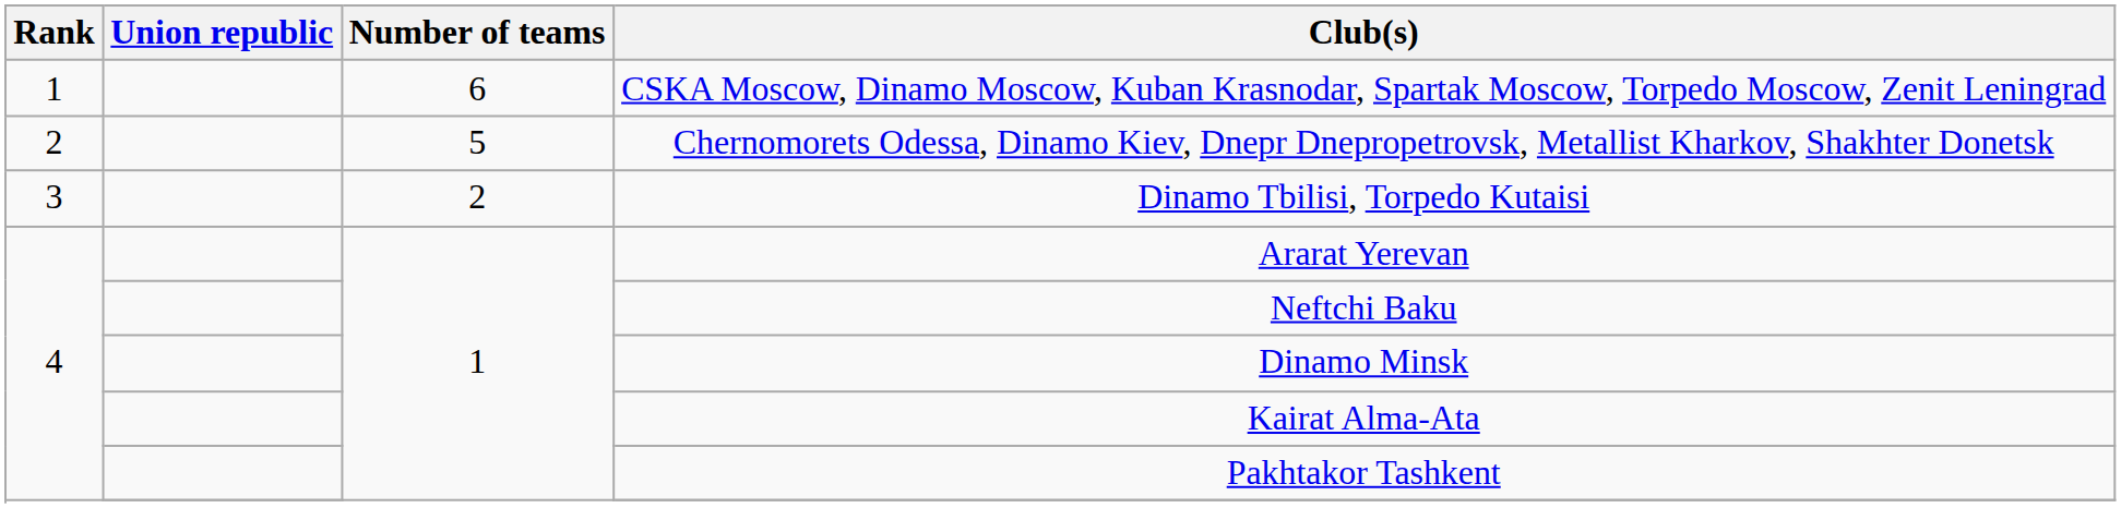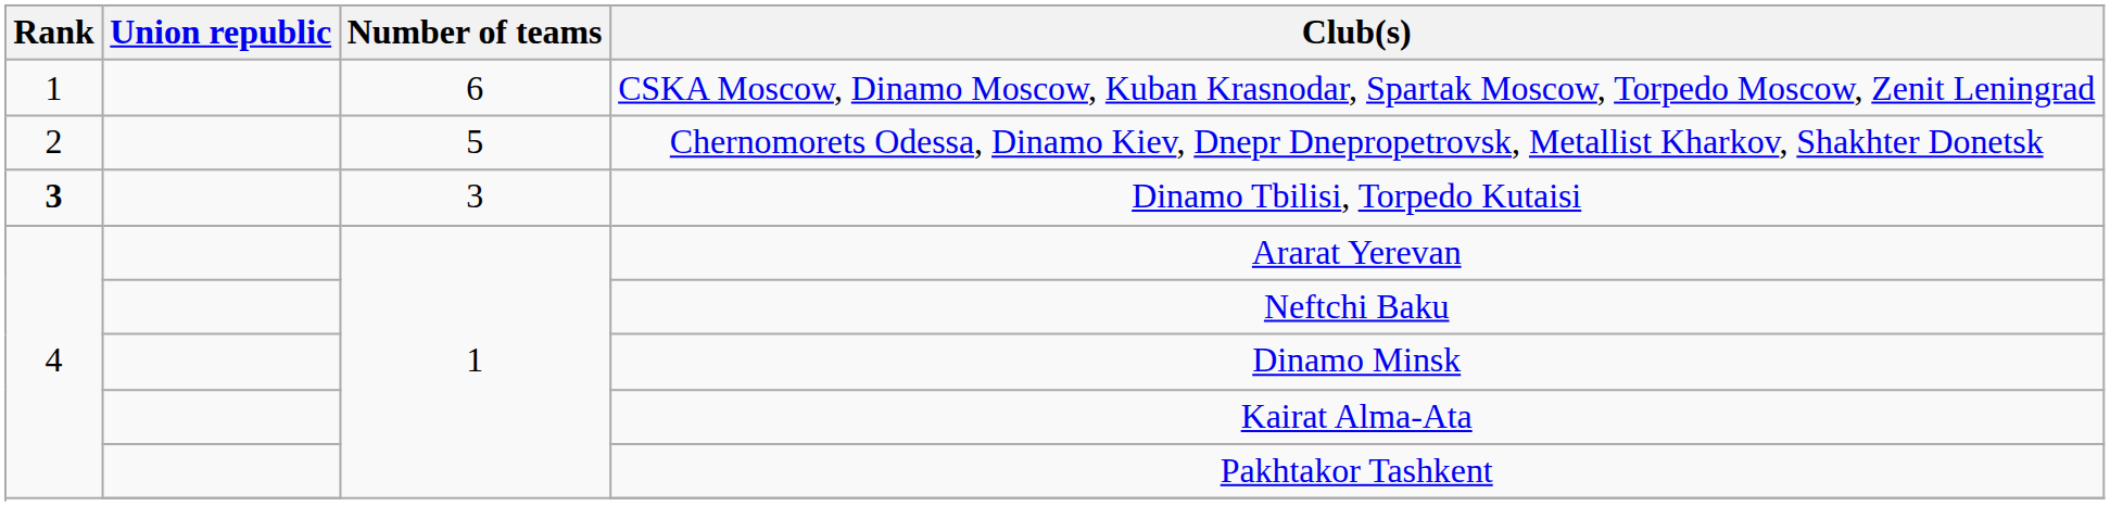 <table class="wikitable">
 <tr>
 <th>Rank</th>
 <th><a href='#'>Union republic</a></th>
 <th>Number of teams</th>
 <th>Club(s)</th>
 </tr>
 <tr>
 <td align="center" rowspan=1>1</td>
 <td></td>
 <td align="center" rowspan=1>6</td>
 <td align="center"><a href='#'>CSKA Moscow</a>, <a href='#'>Dinamo Moscow</a>, <a href='#'>Kuban Krasnodar</a>, <a href='#'>Spartak Moscow</a>, <a href='#'>Torpedo Moscow</a>, <a href='#'>Zenit Leningrad</a></td>
 </tr>
 <tr>
 <td align="center" rowspan=1>2</td>
 <td></td>
 <td align="center" rowspan=1>5</td>
 <td align="center"><a href='#'>Chernomorets Odessa</a>, <a href='#'>Dinamo Kiev</a>, <a href='#'>Dnepr Dnepropetrovsk</a>, <a href='#'>Metallist Kharkov</a>, <a href='#'>Shakhter Donetsk</a></td>
 </tr>
 <tr>
+<td align="center" rowspan=1><strong>3</strong></td>
+<td></td>
 <td align="center" rowspan=1>3</td>
-<td></td>
-<td align="center" rowspan=1>2</td>
 <td align="center"><a href='#'>Dinamo Tbilisi</a>, <a href='#'>Torpedo Kutaisi</a></td>
 </tr>
 <tr>
 <td align="center" rowspan=7>4</td>
 <td></td>
 <td align="center" rowspan=7>1</td>
 <td align="center"><a href='#'>Ararat Yerevan</a></td>
 </tr>
 <tr>
 <td></td>
 <td align="center"><a href='#'>Neftchi Baku</a></td>
 </tr>
 <tr>
 <td></td>
 <td align="center"><a href='#'>Dinamo Minsk</a></td>
 </tr>
 <tr>
 <td></td>
 <td align="center"><a href='#'>Kairat Alma-Ata</a></td>
 </tr>
 <tr>
 <td></td>
 <td align="center"><a href='#'>Pakhtakor Tashkent</a></td>
 </tr>
 <tr>
 </tr>
 </table>
